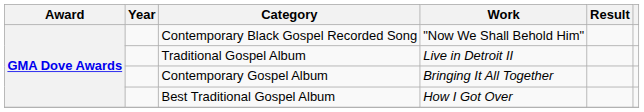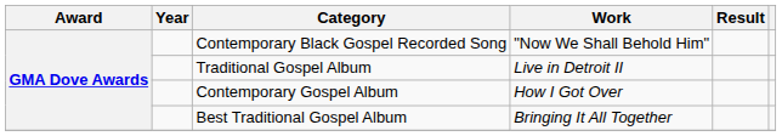 <table class="wikitable sortable plainrowheaders">
 <tr>
 <th scope="col">Award</th>
 <th scope="col">Year</th>
 <th scope="col">Category</th>
 <th scope="col">Work</th>
 <th scope="col">Result</th>
 <th scope="col" class="unsortable"></th>
 </tr>
 <tr>
 <th scope="row" rowspan="4"><a href='#'>GMA Dove Awards</a></th>
 <td></td>
 <td>Contemporary Black Gospel Recorded Song</td>
 <td>"Now We Shall Behold Him"</td>
 <td></td>
 <td></td>
 </tr>
 <tr>
 <td></td>
 <td>Traditional Gospel Album</td>
 <td><em>Live in Detroit II</em></td>
 <td></td>
 <td></td>
 </tr>
 <tr>
 <td></td>
 <td>Contemporary Gospel Album</td>
-<td><em>Bringing It All Together</em></td>
+<td><em>How I Got Over</em></td>
 <td></td>
 <td></td>
 </tr>
 <tr>
 <td></td>
 <td>Best Traditional Gospel Album</td>
-<td><em>How I Got Over</em></td>
+<td><em>Bringing It All Together</em></td>
 <td></td>
 <td></td>
 </tr>
 <tr>
 </tr>
 </table>
